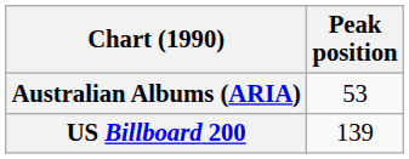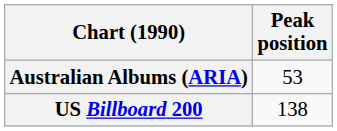 <table class="wikitable sortable plainrowheaders" style="text-align:center">
 <tr>
 <th scope="col">Chart (1990)</th>
 <th scope="col">Peak<br>position</th>
 </tr>
 <tr>
 <th scope="row">Australian Albums (<a href='#'>ARIA</a>)</th>
 <td>53</td>
 </tr>
 <tr>
 <th scope="row">US <a href='#'><em>Billboard</em> 200</a></th>
-<td>139</td>
+<td>138</td>
 </tr>
 </table>
